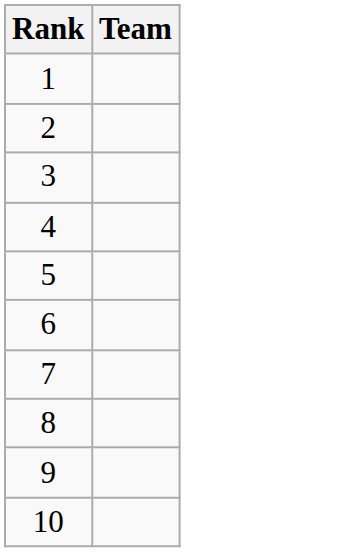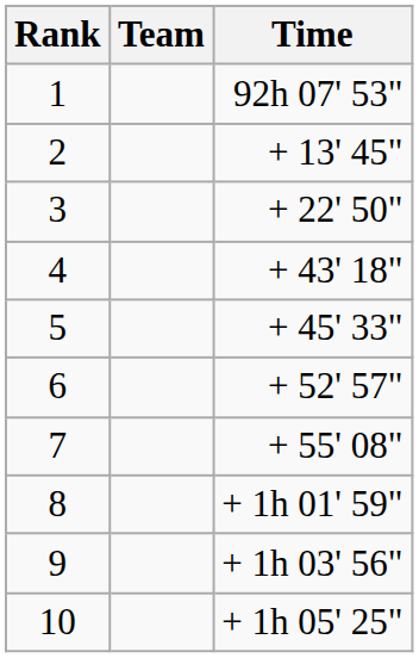 <table class="wikitable">
 <tr>
 <th scope="col">Rank</th>
 <th scope="col">Team</th>
+<th scope="col">Time</th>
 </tr>
 <tr>
 <td style="text-align:center;">1</td>
 <td></td>
+<td style="text-align:right;">92h 07' 53"</td>
 </tr>
 <tr>
 <td style="text-align:center;">2</td>
 <td></td>
+<td style="text-align:right;">+ 13' 45"</td>
 </tr>
 <tr>
 <td style="text-align:center;">3</td>
 <td></td>
+<td style="text-align:right;">+ 22' 50"</td>
 </tr>
 <tr>
 <td style="text-align:center;">4</td>
 <td></td>
+<td style="text-align:right;">+ 43' 18"</td>
 </tr>
 <tr>
 <td style="text-align:center;">5</td>
 <td></td>
+<td style="text-align:right;">+ 45' 33"</td>
 </tr>
 <tr>
 <td style="text-align:center;">6</td>
 <td></td>
+<td style="text-align:right;">+ 52' 57"</td>
 </tr>
 <tr>
 <td style="text-align:center;">7</td>
 <td></td>
+<td style="text-align:right;">+ 55' 08"</td>
 </tr>
 <tr>
 <td style="text-align:center;">8</td>
 <td></td>
+<td style="text-align:right;">+ 1h 01' 59"</td>
 </tr>
 <tr>
 <td style="text-align:center;">9</td>
 <td></td>
+<td style="text-align:right;">+ 1h 03' 56"</td>
 </tr>
 <tr>
 <td style="text-align:center;">10</td>
 <td></td>
+<td style="text-align:right;">+ 1h 05' 25"</td>
 </tr>
 </table>
